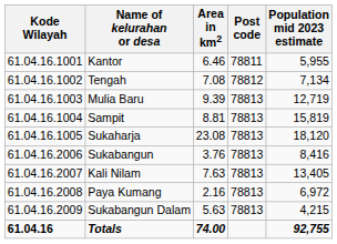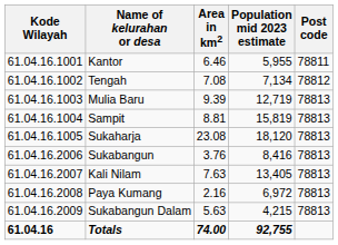 <table class="wikitable">
 <tr>
 <th>Kode <br>Wilayah</th>
 <th>Name of <br> <em>kelurahan</em><br> or <em>desa</em></th>
 <th>Area <br>in <br>km<sup>2</sup></th>
+<th>Population<br>mid 2023<br>estimate</th>
 <th>Post<br>code</th>
-<th>Population<br>mid 2023<br>estimate</th>
 </tr>
 <tr>
 <td>61.04.16.1001</td>
 <td>Kantor</td>
 <td align="right">6.46</td>
+<td align="right">5,955</td>
 <td>78811</td>
-<td align="right">5,955</td>
 </tr>
 <tr>
 <td>61.04.16.1002</td>
 <td>Tengah</td>
 <td align="right">7.08</td>
+<td align="right">7,134</td>
 <td>78812</td>
-<td align="right">7,134</td>
 </tr>
 <tr>
 <td>61.04.16.1003</td>
 <td>Mulia Baru</td>
 <td align="right">9.39</td>
+<td align="right">12,719</td>
 <td>78813</td>
-<td align="right">12,719</td>
 </tr>
 <tr>
 <td>61.04.16.1004</td>
 <td>Sampit</td>
 <td align="right">8.81</td>
+<td align="right">15,819</td>
 <td>78813</td>
-<td align="right">15,819</td>
 </tr>
 <tr>
 <td>61.04.16.1005</td>
 <td>Sukaharja</td>
 <td align="right">23.08</td>
+<td align="right">18,120</td>
 <td>78813</td>
-<td align="right">18,120</td>
 </tr>
 <tr>
 <td>61.04.16.2006</td>
 <td>Sukabangun</td>
 <td align="right">3.76</td>
+<td align="right">8,416</td>
 <td>78813</td>
-<td align="right">8,416</td>
 </tr>
 <tr>
 <td>61.04.16.2007</td>
 <td>Kali Nilam</td>
 <td align="right">7.63</td>
+<td align="right">13,405</td>
 <td>78813</td>
-<td align="right">13,405</td>
 </tr>
 <tr>
 <td>61.04.16.2008</td>
 <td>Paya Kumang</td>
 <td align="right">2.16</td>
+<td align="right">6,972</td>
 <td>78813</td>
-<td align="right">6,972</td>
 </tr>
 <tr>
 <td>61.04.16.2009</td>
 <td>Sukabangun Dalam</td>
 <td align="right">5.63</td>
+<td align="right">4,215</td>
 <td>78813</td>
-<td align="right">4,215</td>
 </tr>
 <tr>
 <td><strong>61.04.16</strong></td>
 <td><strong><em>Totals</em></strong></td>
 <td align="right"><strong><em>74.00</em></strong></td>
+<td align="right"><strong><em>92,755</em></strong></td>
 <td></td>
-<td align="right"><strong><em>92,755</em></strong></td>
 </tr>
 </table>
